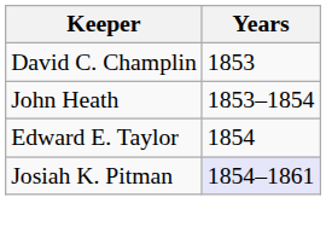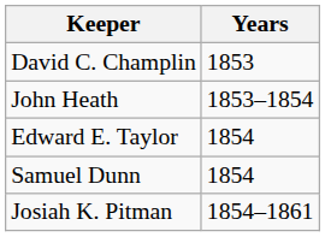 <table class="wikitable">
 <tr>
 <th>Keeper</th>
 <th>Years</th>
 </tr>
 <tr>
 <td>David C. Champlin</td>
 <td>1853</td>
 </tr>
 <tr>
 <td>John Heath</td>
 <td>1853–1854</td>
 </tr>
 <tr>
 <td>Edward E. Taylor</td>
 <td>1854</td>
 </tr>
 <tr>
+<td>Samuel Dunn</td>
+<td>1854</td>
+</tr>
+<tr>
 <td>Josiah K. Pitman</td>
-<td style="background: lavender;">1854–1861</td>
+<td>1854–1861</td>
 </tr>
 </table>
